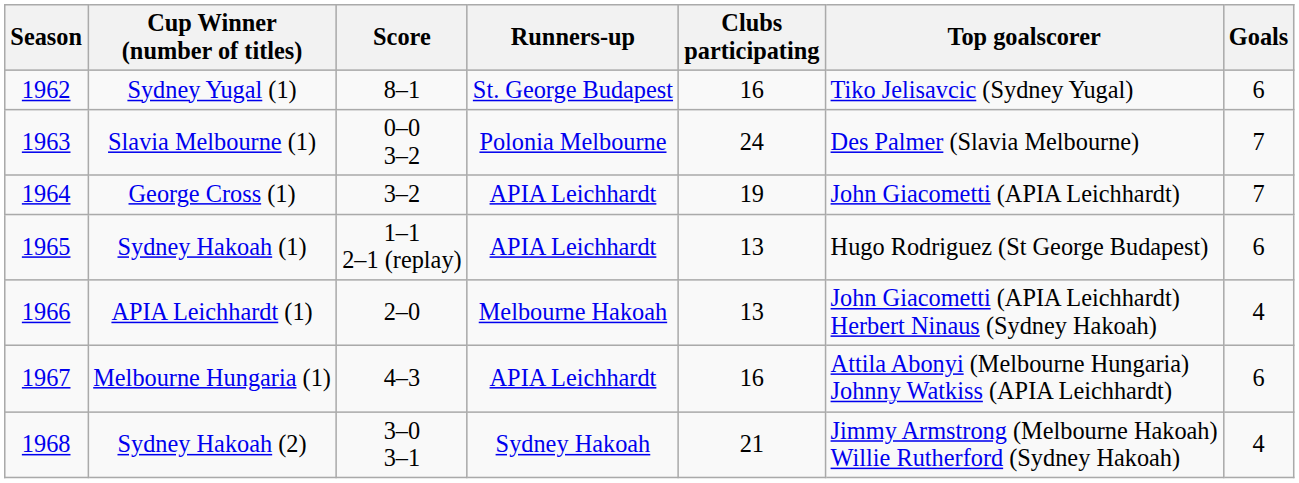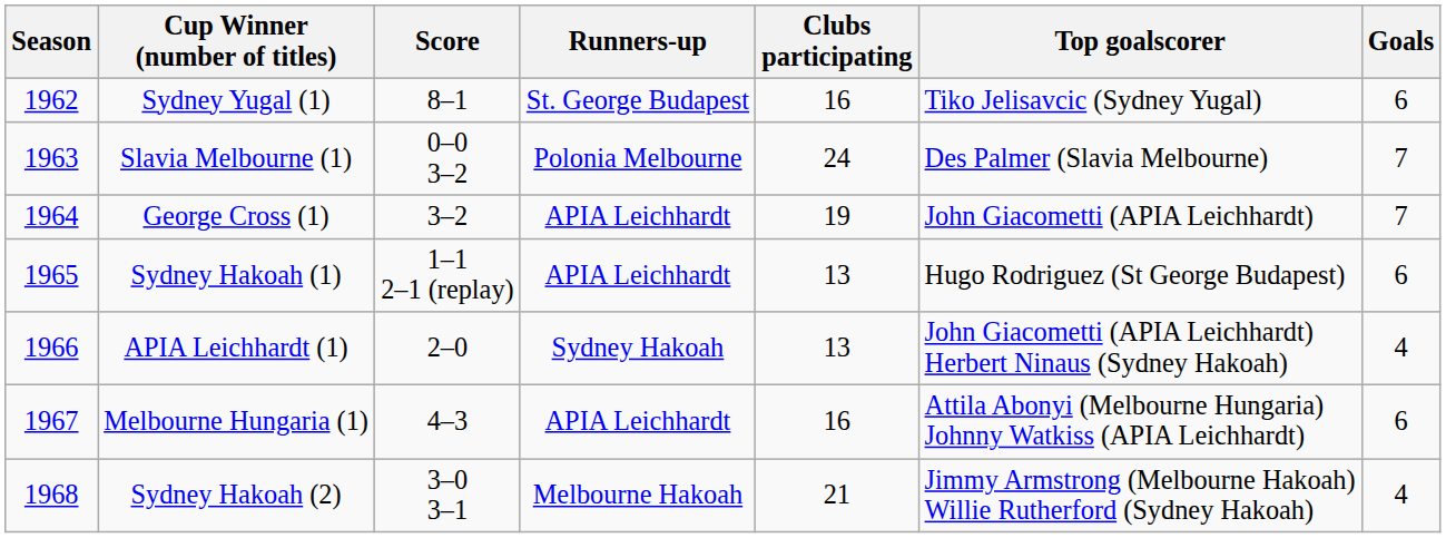 <table class="wikitable">
 <tr>
 <th>Season</th>
 <th>Cup Winner<br>(number of titles)</th>
 <th>Score</th>
 <th>Runners-up</th>
 <th>Clubs<br>participating</th>
 <th>Top goalscorer</th>
 <th>Goals</th>
 </tr>
 <tr>
 <td align=center><a href='#'>1962</a></td>
 <td align=center><a href='#'>Sydney Yugal</a> (1)</td>
 <td align=center>8–1</td>
 <td align=center><a href='#'>St. George Budapest</a></td>
 <td align=center>16</td>
 <td align=left> <a href='#'>Tiko Jelisavcic</a> (Sydney Yugal)</td>
 <td align=center>6</td>
 </tr>
 <tr>
 <td align=center><a href='#'>1963</a></td>
 <td align=center><a href='#'>Slavia Melbourne</a> (1)</td>
 <td align=center>0–0<br>3–2</td>
 <td align=center><a href='#'>Polonia Melbourne</a></td>
 <td align=center>24</td>
 <td align=left> <a href='#'>Des Palmer</a> (Slavia Melbourne)</td>
 <td align=center>7</td>
 </tr>
 <tr>
 <td align=center><a href='#'>1964</a></td>
 <td align=center><a href='#'>George Cross</a> (1)</td>
 <td align=center>3–2 </td>
 <td align=center><a href='#'>APIA Leichhardt</a></td>
 <td align=center>19</td>
 <td align=left> <a href='#'>John Giacometti</a> (APIA Leichhardt)</td>
 <td align=center>7</td>
 </tr>
 <tr>
 <td align=center><a href='#'>1965</a></td>
 <td align=center><a href='#'>Sydney Hakoah</a> (1)</td>
 <td align=center>1–1 <br>2–1 (replay)</td>
 <td align=center><a href='#'>APIA Leichhardt</a></td>
 <td align=center>13</td>
 <td align=left> Hugo Rodriguez (St George Budapest)</td>
 <td align=center>6</td>
 </tr>
 <tr>
 <td align=center><a href='#'>1966</a></td>
 <td align=center><a href='#'>APIA Leichhardt</a> (1)</td>
 <td align=center>2–0</td>
-<td align=center><a href='#'>Melbourne Hakoah</a></td>
+<td align=center><a href='#'>Sydney Hakoah</a></td>
 <td align=center>13</td>
 <td align=left> <a href='#'>John Giacometti</a> (APIA Leichhardt)<br> <a href='#'>Herbert Ninaus</a> (Sydney Hakoah)</td>
 <td align=center>4</td>
 </tr>
 <tr>
 <td align=center><a href='#'>1967</a></td>
 <td align=center><a href='#'>Melbourne Hungaria</a> (1)</td>
 <td align=center>4–3</td>
 <td align=center><a href='#'>APIA Leichhardt</a></td>
 <td align=center>16</td>
 <td align=left> <a href='#'>Attila Abonyi</a> (Melbourne Hungaria)<br> <a href='#'>Johnny Watkiss</a> (APIA Leichhardt)</td>
 <td align=center>6</td>
 </tr>
 <tr>
 <td align=center><a href='#'>1968</a></td>
 <td align=center><a href='#'>Sydney Hakoah</a> (2)</td>
 <td align=center>3–0<br>3–1</td>
-<td align=center><a href='#'>Sydney Hakoah</a></td>
+<td align=center><a href='#'>Melbourne Hakoah</a></td>
 <td align=center>21</td>
 <td align=left> <a href='#'>Jimmy Armstrong</a> (Melbourne Hakoah)<br> <a href='#'>Willie Rutherford</a> (Sydney Hakoah)</td>
 <td align=center>4</td>
 </tr>
 </table>
